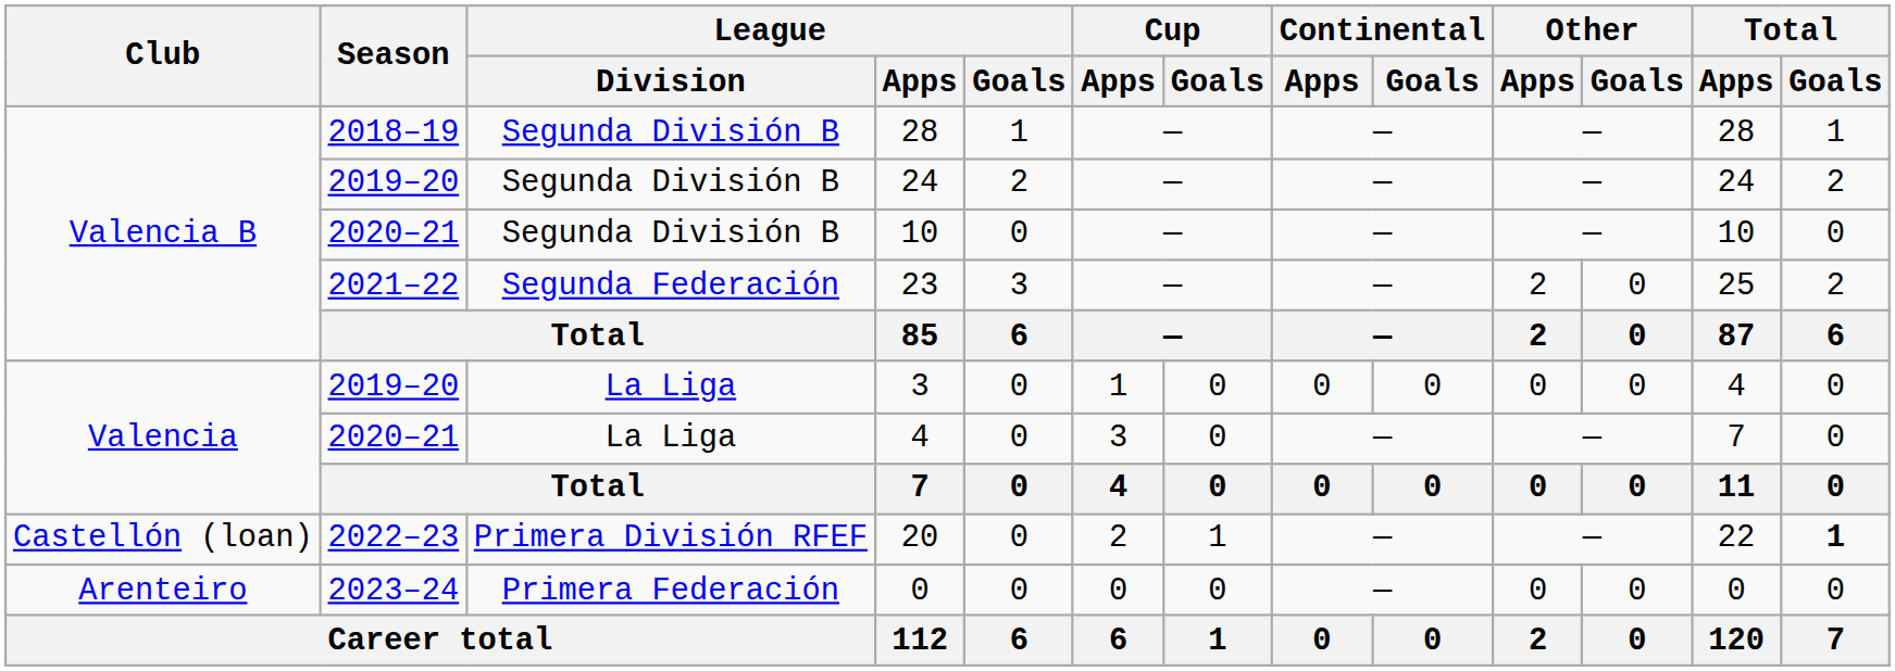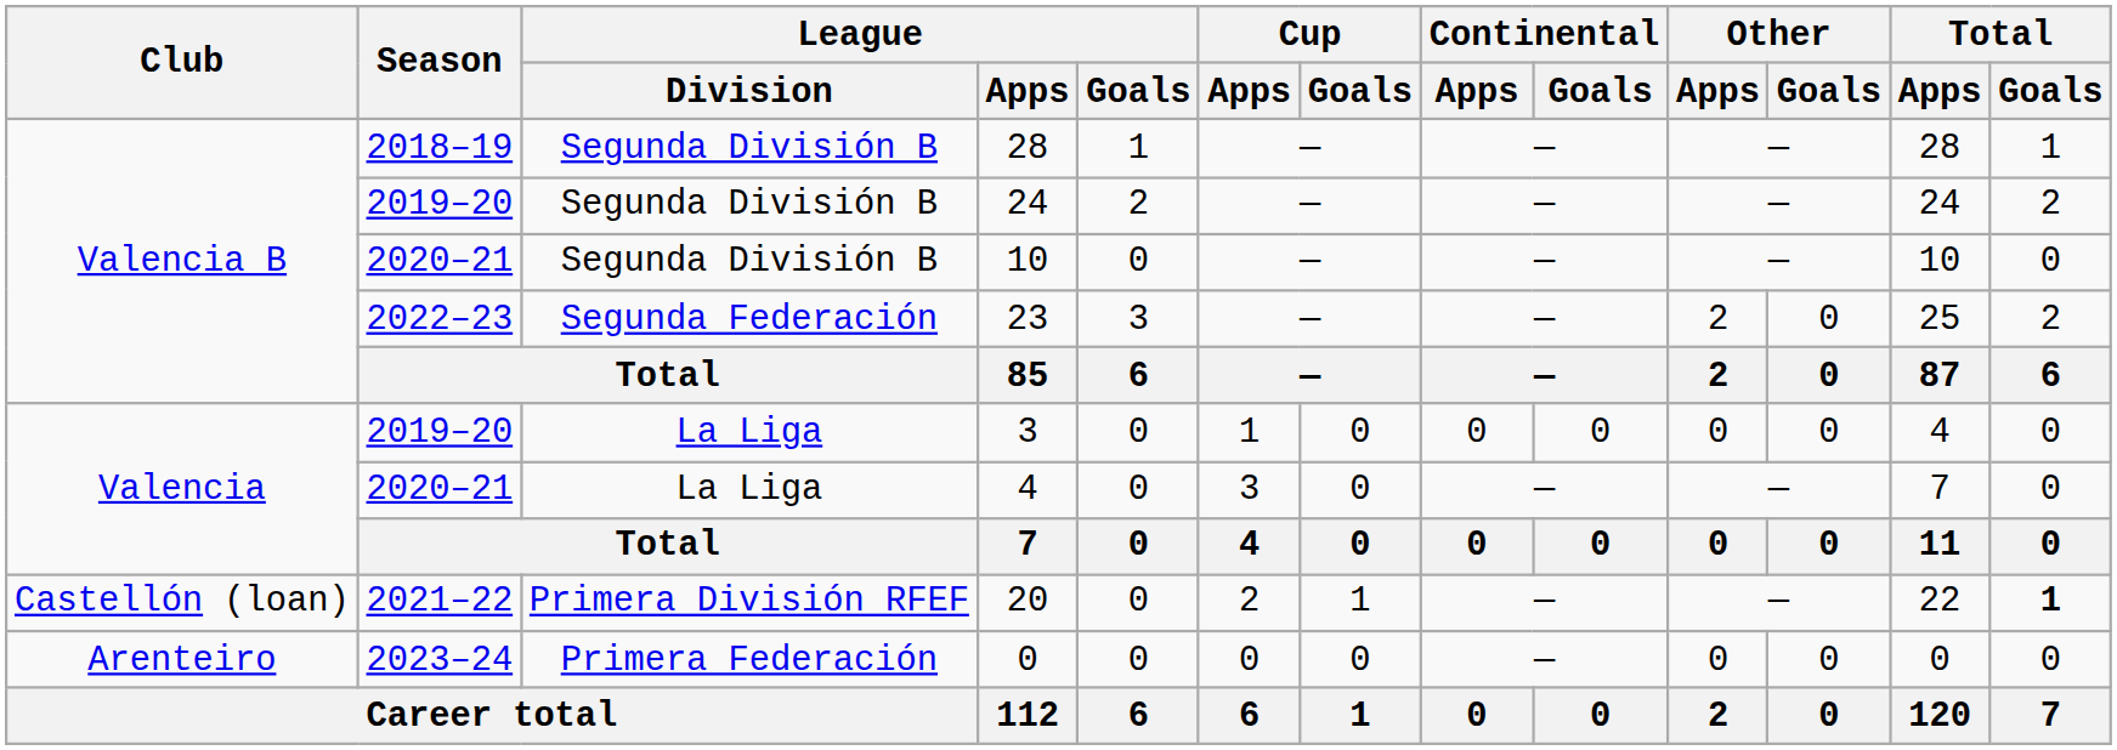 <table class="wikitable" style="text-align: center;">
 <tr>
 <th rowspan="2">Club</th>
 <th rowspan="2">Season</th>
 <th colspan="3">League</th>
 <th colspan="2">Cup</th>
 <th colspan="2">Continental</th>
 <th colspan="2">Other</th>
 <th colspan="2">Total</th>
 </tr>
 <tr>
 <th>Division</th>
 <th>Apps</th>
 <th>Goals</th>
 <th>Apps</th>
 <th>Goals</th>
 <th>Apps</th>
 <th>Goals</th>
 <th>Apps</th>
 <th>Goals</th>
 <th>Apps</th>
 <th>Goals</th>
 </tr>
 <tr>
 <td rowspan="5" valign="center"><a href='#'>Valencia B</a></td>
 <td><a href='#'>2018–19</a></td>
 <td><a href='#'>Segunda División B</a></td>
 <td>28</td>
 <td>1</td>
 <td colspan="2">—</td>
 <td colspan="2">—</td>
 <td colspan="2">—</td>
 <td>28</td>
 <td>1</td>
 </tr>
 <tr>
 <td><a href='#'>2019–20</a></td>
 <td>Segunda División B</td>
 <td>24</td>
 <td>2</td>
 <td colspan="2">—</td>
 <td colspan="2">—</td>
 <td colspan="2">—</td>
 <td>24</td>
 <td>2</td>
 </tr>
 <tr>
 <td><a href='#'>2020–21</a></td>
 <td>Segunda División B</td>
 <td>10</td>
 <td>0</td>
 <td colspan="2">—</td>
 <td colspan="2">—</td>
 <td colspan="2">—</td>
 <td>10</td>
 <td>0</td>
 </tr>
 <tr>
-<td><a href='#'>2021–22</a></td>
+<td><a href='#'>2022–23</a></td>
 <td><a href='#'>Segunda Federación</a></td>
 <td>23</td>
 <td>3</td>
 <td colspan="2">—</td>
 <td colspan="2">—</td>
 <td>2</td>
 <td>0</td>
 <td>25</td>
 <td>2</td>
 </tr>
 <tr>
 <th colspan="2">Total</th>
 <th>85</th>
 <th>6</th>
 <th colspan="2">—</th>
 <th colspan="2">—</th>
 <th>2</th>
 <th>0</th>
 <th>87</th>
 <th>6</th>
 </tr>
 <tr>
 <td rowspan="3" valign="center"><a href='#'>Valencia</a></td>
 <td><a href='#'>2019–20</a></td>
 <td><a href='#'>La Liga</a></td>
 <td>3</td>
 <td>0</td>
 <td>1</td>
 <td>0</td>
 <td>0</td>
 <td>0</td>
 <td>0</td>
 <td>0</td>
 <td>4</td>
 <td>0</td>
 </tr>
 <tr>
 <td><a href='#'>2020–21</a></td>
 <td>La Liga</td>
 <td>4</td>
 <td>0</td>
 <td>3</td>
 <td>0</td>
 <td colspan="2">—</td>
 <td colspan="2">—</td>
 <td>7</td>
 <td>0</td>
 </tr>
 <tr>
 <th colspan="2">Total</th>
 <th>7</th>
 <th>0</th>
 <th>4</th>
 <th>0</th>
 <th>0</th>
 <th>0</th>
 <th>0</th>
 <th>0</th>
 <th>11</th>
 <th>0</th>
 </tr>
 <tr>
 <td><a href='#'>Castellón</a> (loan)</td>
-<td><a href='#'>2022–23</a></td>
+<td><a href='#'>2021–22</a></td>
 <td><a href='#'>Primera División RFEF</a></td>
 <td>20</td>
 <td>0</td>
 <td>2</td>
 <td>1</td>
 <td colspan="2">—</td>
 <td colspan="2">—</td>
 <td>22</td>
 <td><strong>1</strong></td>
 </tr>
 <tr>
 <td><a href='#'>Arenteiro</a></td>
 <td><a href='#'>2023–24</a></td>
 <td><a href='#'>Primera Federación</a></td>
 <td>0</td>
 <td>0</td>
 <td>0</td>
 <td>0</td>
 <td colspan="2">—</td>
 <td>0</td>
 <td>0</td>
 <td>0</td>
 <td>0</td>
 </tr>
 <tr>
 <th colspan="3">Career total</th>
 <th>112</th>
 <th>6</th>
 <th>6</th>
 <th>1</th>
 <th>0</th>
 <th>0</th>
 <th>2</th>
 <th>0</th>
 <th>120</th>
 <th>7</th>
 </tr>
 </table>
